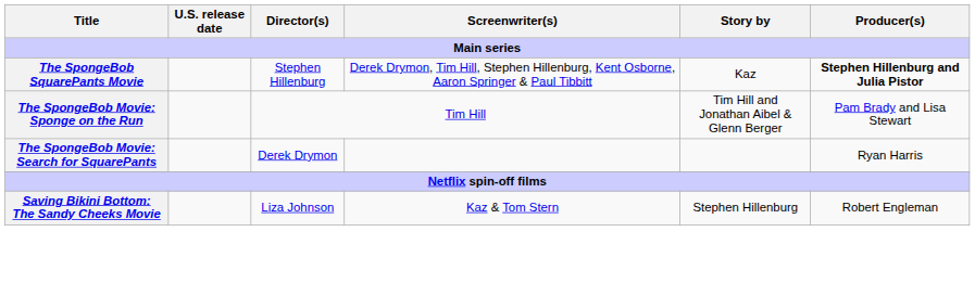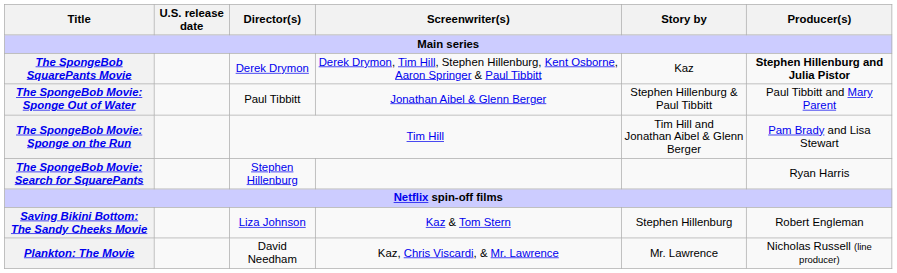 <table class="wikitable plainrowheaders" style="text-align:center; width:99%">
 <tr>
 <th scope="col">Title</th>
 <th scope="col">U.S. release date</th>
 <th scope="col">Director(s)</th>
 <th scope="col">Screenwriter(s)</th>
 <th scope="col">Story by</th>
 <th scope="col">Producer(s)</th>
 </tr>
 <tr>
 <th colspan="6" scope="col" style="background-color:#ccccff;">Main series</th>
 </tr>
 <tr>
 <th scope="row"><em><a href='#'>The SpongeBob SquarePants Movie</a></em></th>
 <td></td>
-<td><a href='#'>Stephen Hillenburg</a></td>
+<td><a href='#'>Derek Drymon</a></td>
 <td><a href='#'>Derek Drymon</a>, <a href='#'>Tim Hill</a>, Stephen Hillenburg, <a href='#'>Kent Osborne</a>, <a href='#'>Aaron Springer</a> & <a href='#'>Paul Tibbitt</a></td>
 <td>Kaz</td>
 <td><strong>Stephen Hillenburg and Julia Pistor</strong></td>
+</tr>
+<tr>
+<th scope="row"><em><a href='#'>The SpongeBob Movie:<br>Sponge Out of Water</a></em></th>
+<td></td>
+<td>Paul Tibbitt</td>
+<td><a href='#'>Jonathan Aibel & Glenn Berger</a></td>
+<td>Stephen Hillenburg & Paul Tibbitt</td>
+<td>Paul Tibbitt and <a href='#'>Mary Parent</a></td>
 </tr>
 <tr>
 <th scope="row"><em><a href='#'>The SpongeBob Movie:<br>Sponge on the Run</a></em></th>
 <td></td>
 <td colspan="2"><a href='#'>Tim Hill</a></td>
 <td>Tim Hill and<br>Jonathan Aibel & Glenn Berger</td>
 <td><a href='#'>Pam Brady</a> and Lisa Stewart</td>
 </tr>
 <tr>
 <th scope="row"><em><a href='#'>The SpongeBob Movie:<br>Search for SquarePants</a></em></th>
 <td></td>
-<td><a href='#'>Derek Drymon</a></td>
+<td><a href='#'>Stephen Hillenburg</a></td>
 <td></td>
 <td></td>
 <td>Ryan Harris</td>
 </tr>
 <tr>
 <th colspan="6" scope="col" style="background-color:#ccccff;"><a href='#'>Netflix</a> spin-off films</th>
 </tr>
 <tr>
 <th scope="row"><em><a href='#'>Saving Bikini Bottom:<br>The Sandy Cheeks Movie</a></em></th>
 <td></td>
 <td><a href='#'>Liza Johnson</a></td>
 <td><a href='#'>Kaz</a> & <a href='#'>Tom Stern</a></td>
 <td>Stephen Hillenburg</td>
 <td>Robert Engleman</td>
 </tr>
+<tr>
+<th scope="row"><em><a href='#'>Plankton: The Movie</a></em></th>
+<td></td>
+<td>David Needham</td>
+<td>Kaz, <a href='#'>Chris Viscardi</a>, & <a href='#'>Mr. Lawrence</a></td>
+<td>Mr. Lawrence</td>
+<td>Nicholas Russell <small>(line producer)</small></td>
+</tr>
 </table>
